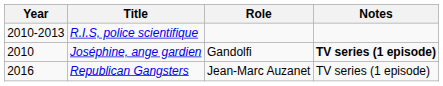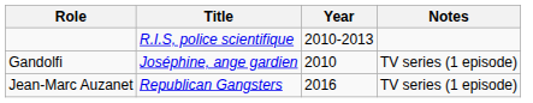 <table class="wikitable sortable">
 <tr>
+<th>Role</th>
+<th>Title</th>
 <th>Year</th>
-<th>Title</th>
-<th>Role</th>
 <th class="unsortable">Notes</th>
 </tr>
 <tr>
+<td></td>
+<td><em><a href='#'>R.I.S, police scientifique</a></em></td>
 <td>2010-2013</td>
-<td><em><a href='#'>R.I.S, police scientifique</a></em></td>
-<td></td>
 <td></td>
 </tr>
 <tr>
+<td>Gandolfi</td>
+<td><em><a href='#'>Joséphine, ange gardien</a></em></td>
 <td>2010</td>
-<td><em><a href='#'>Joséphine, ange gardien</a></em></td>
-<td>Gandolfi</td>
-<td><strong>TV series (1 episode)</strong></td>
+<td>TV series (1 episode)</td>
 </tr>
 <tr>
+<td>Jean-Marc Auzanet</td>
+<td><em><a href='#'>Republican Gangsters</a></em></td>
 <td>2016</td>
-<td><em><a href='#'>Republican Gangsters</a></em></td>
-<td>Jean-Marc Auzanet</td>
 <td>TV series (1 episode)</td>
 </tr>
 </table>
